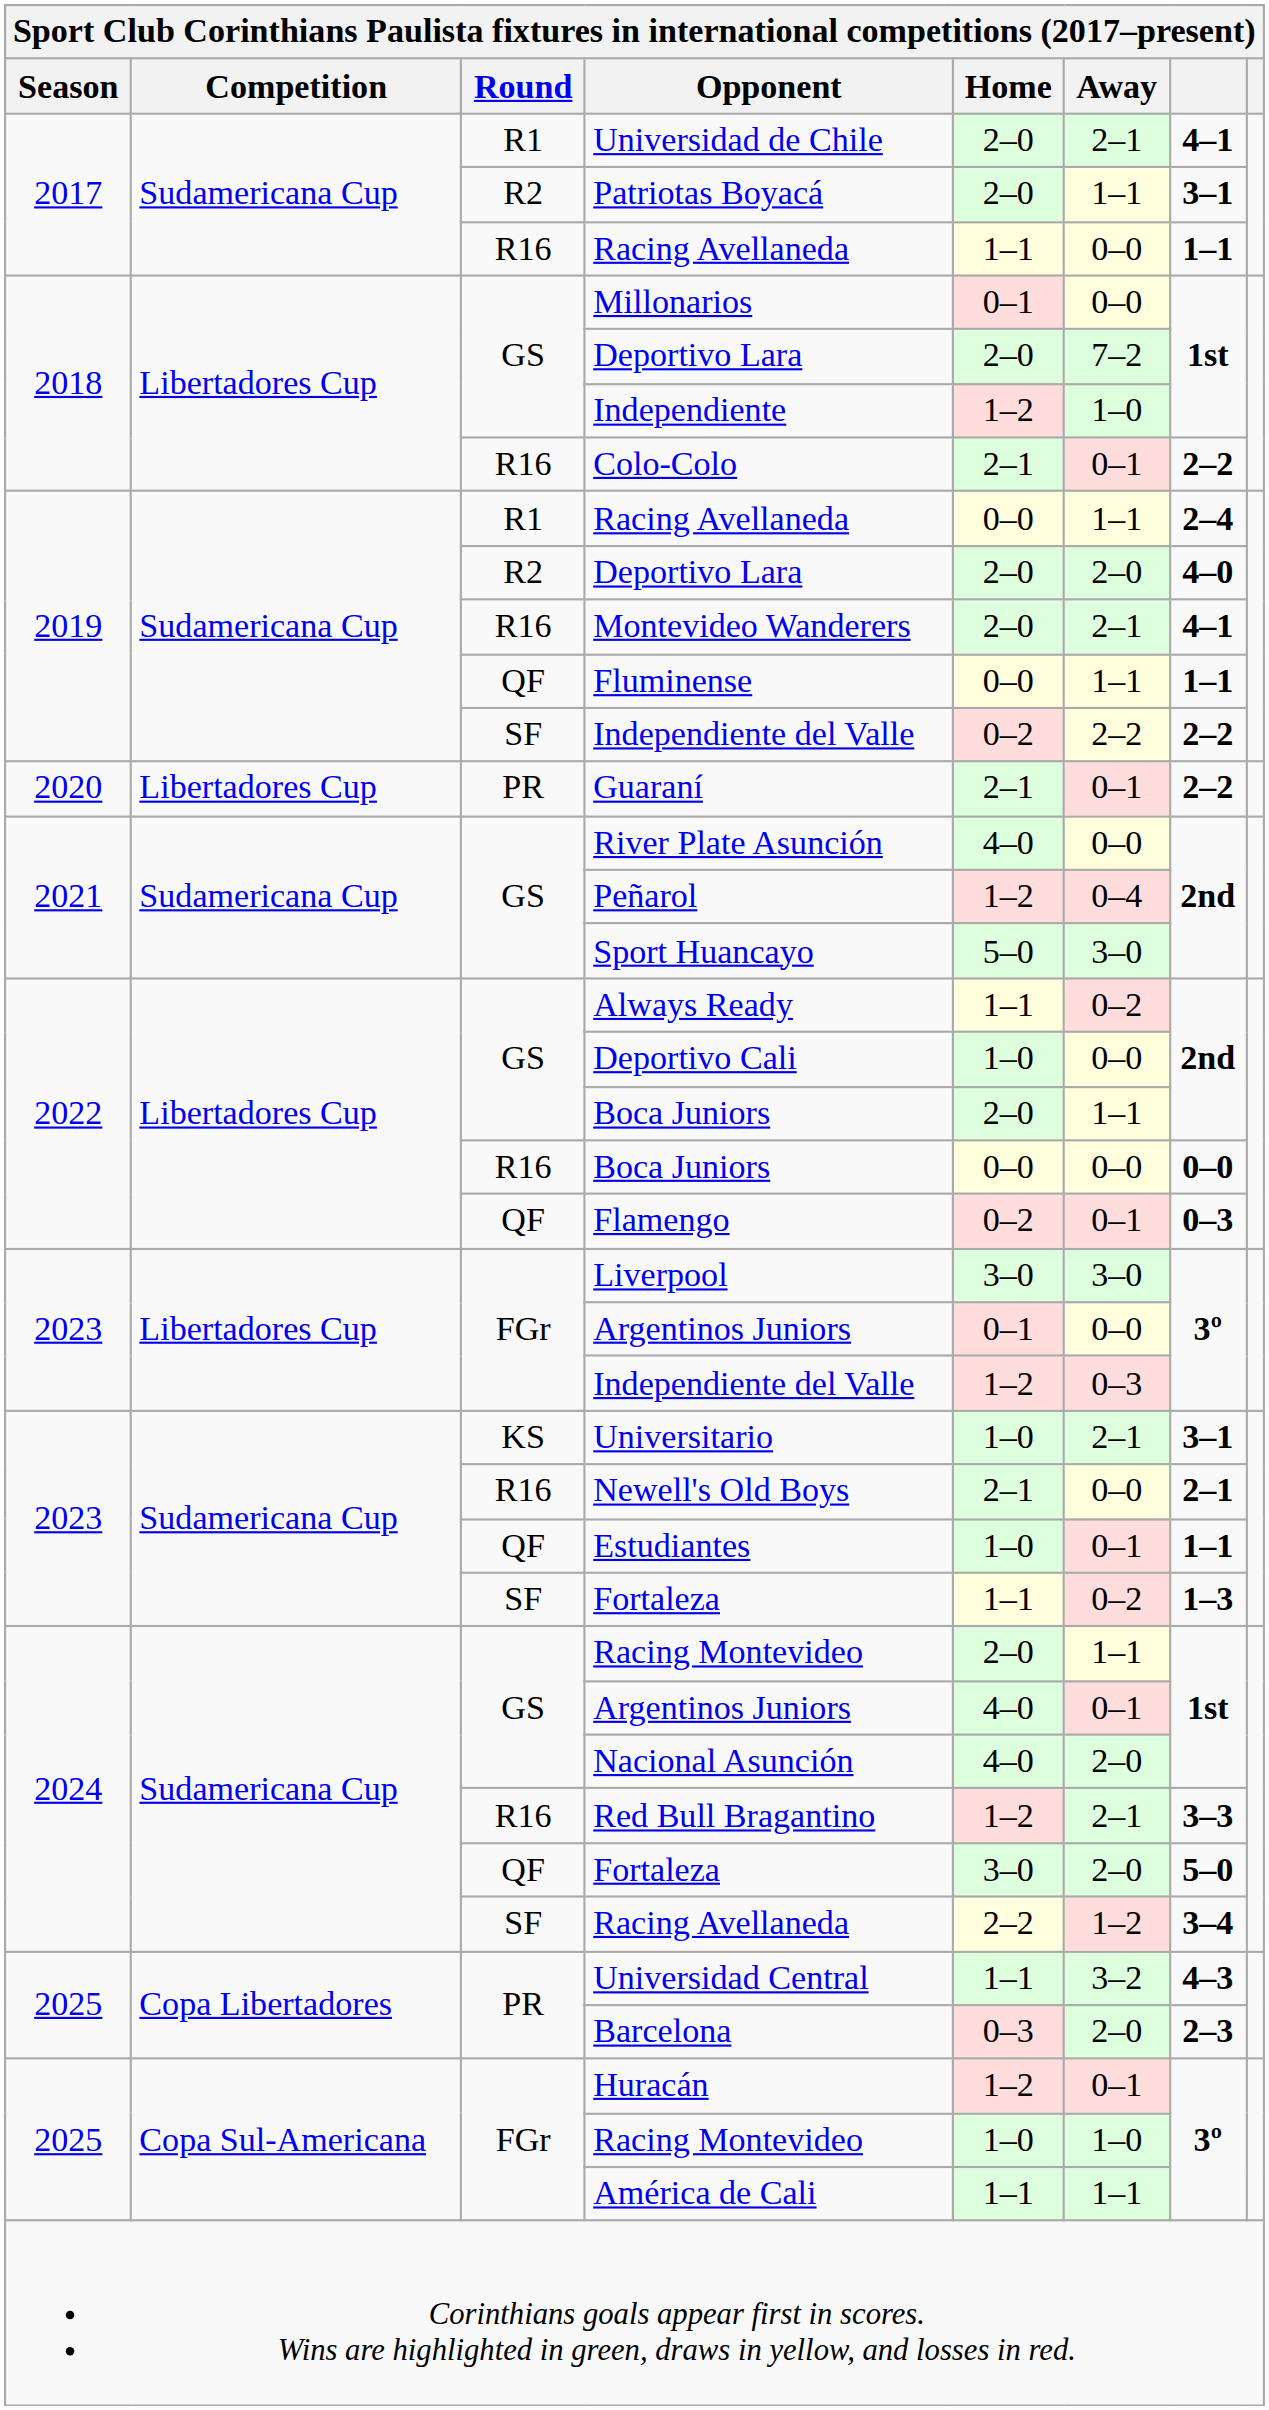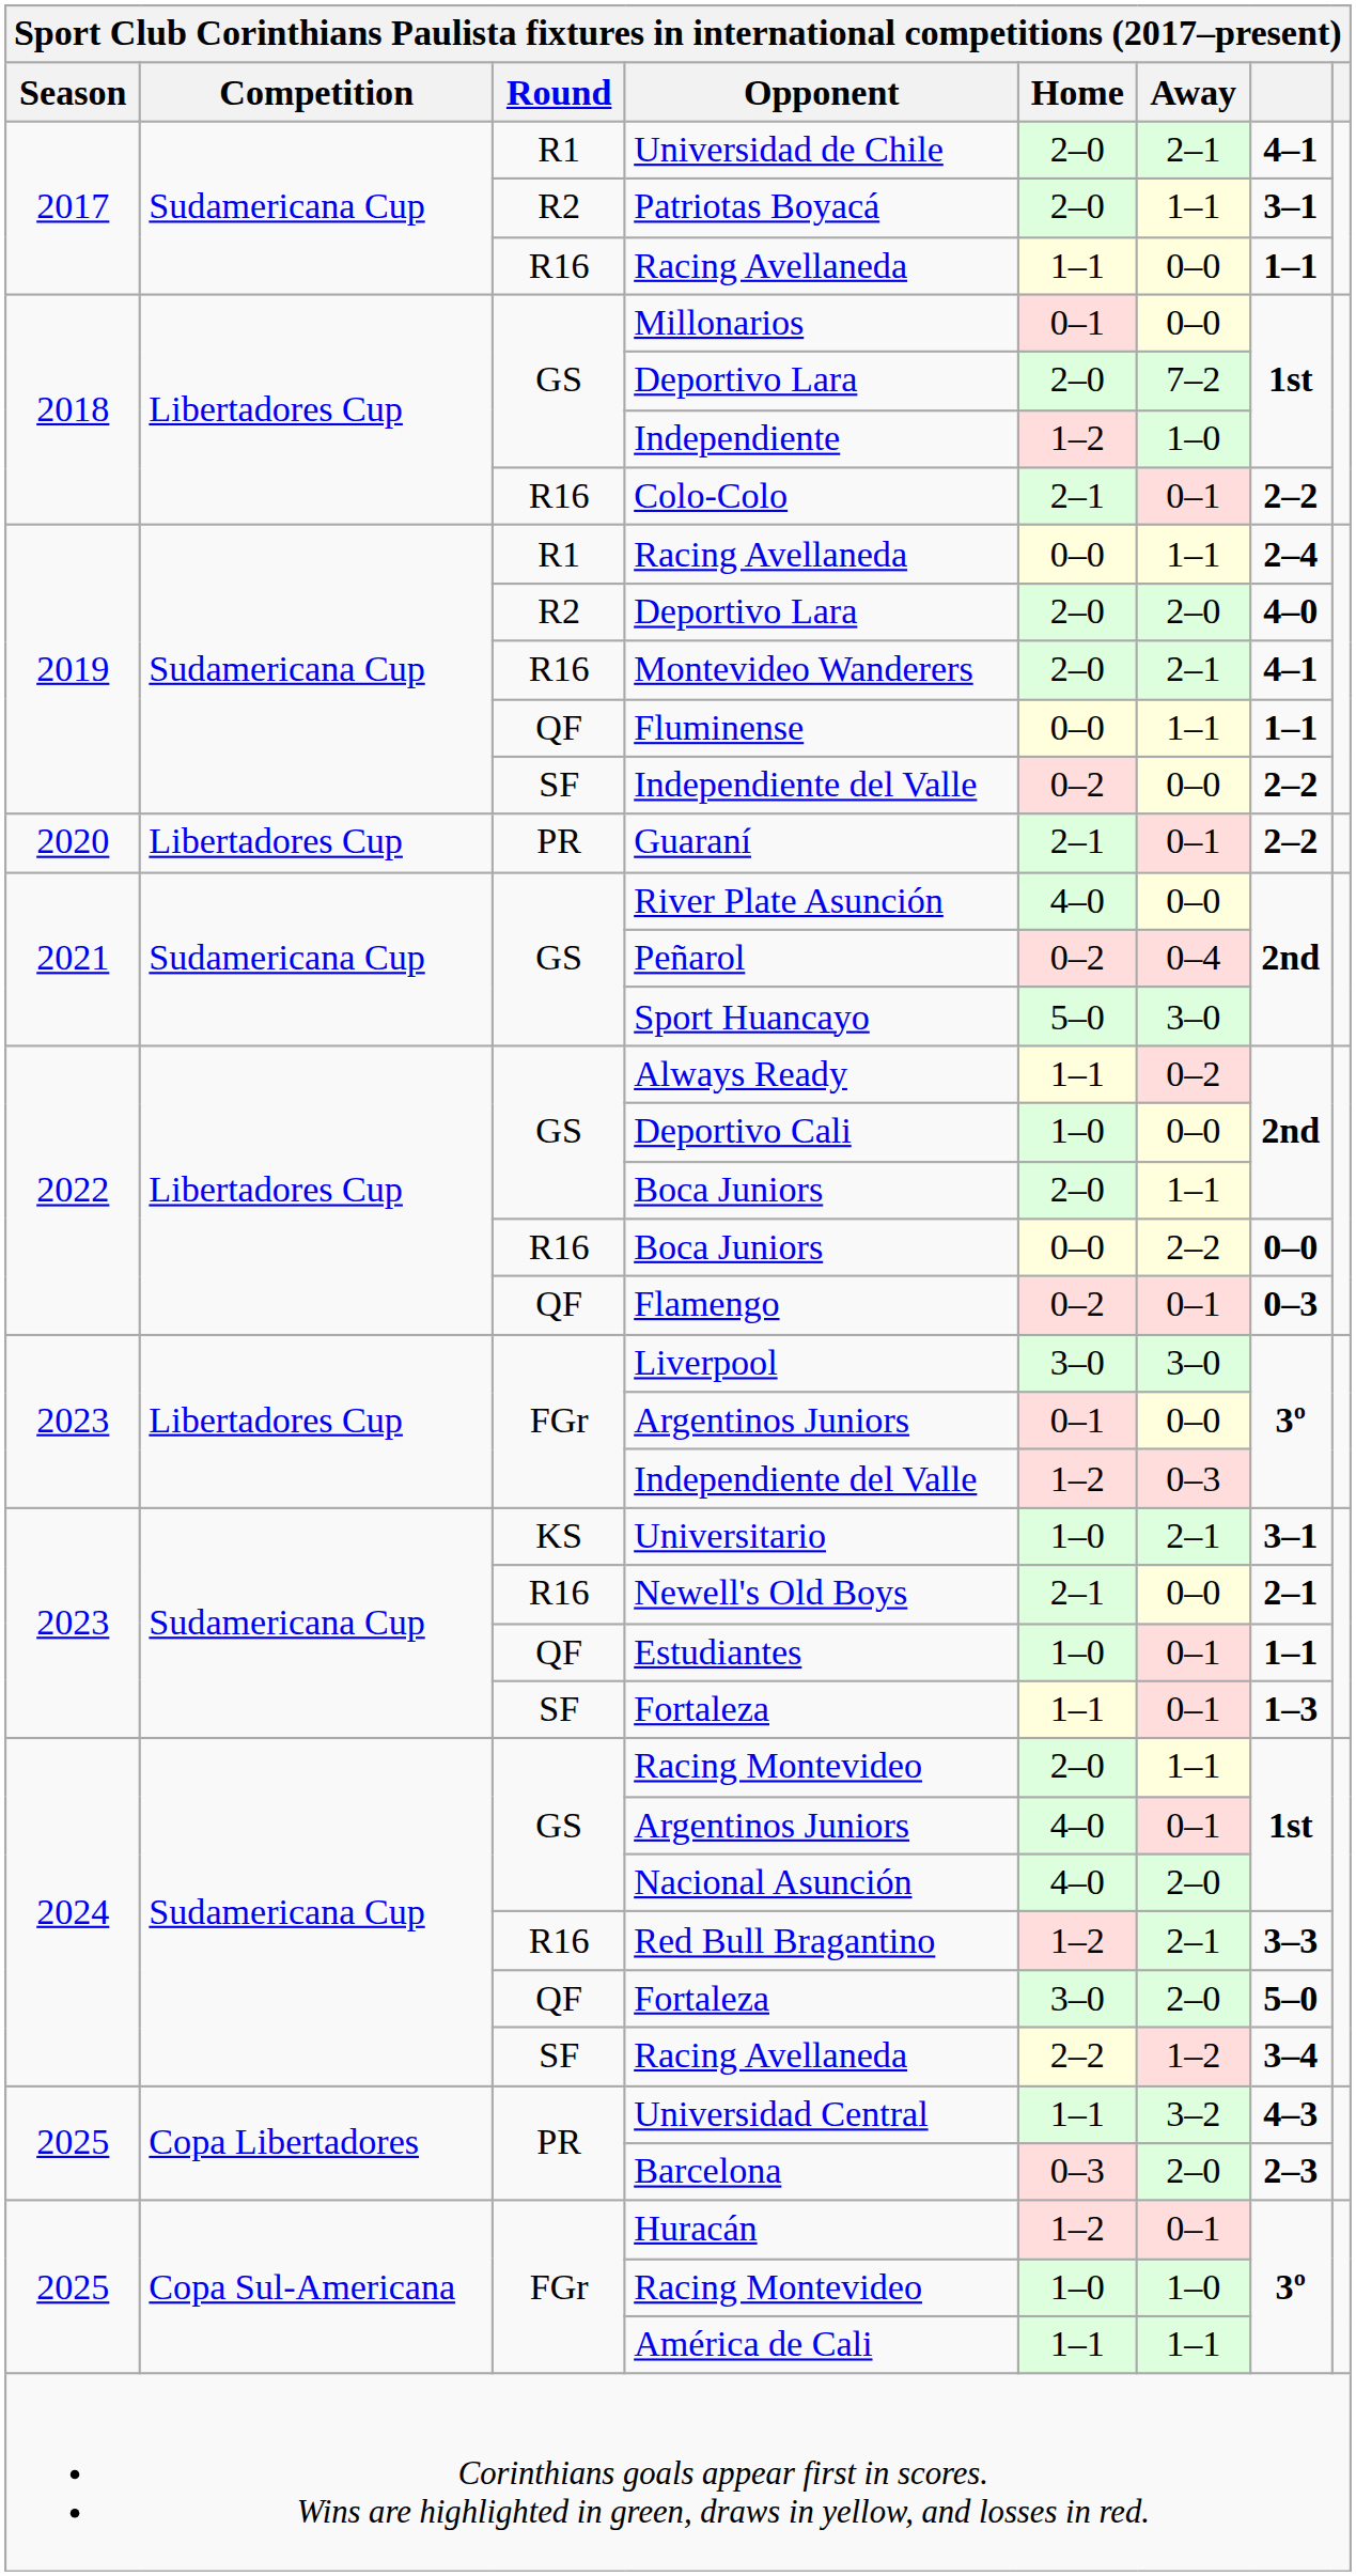 <table class="wikitable collapsible collapsed" style="text-align: center;">
 <tr>
 <th colspan=8>Sport Club Corinthians Paulista fixtures in international competitions (2017–present)</th>
 </tr>
 <tr>
 <th scope=col>Season</th>
 <th scope=col>Competition</th>
 <th scope=col><a href='#'>Round</a></th>
 <th scope=col>Opponent</th>
 <th scope=col>Home</th>
 <th scope=col>Away</th>
 <th scope=col></th>
 <th scope=col></th>
 </tr>
 <tr>
 <td rowspan=3><a href='#'>2017</a></td>
 <td rowspan="3" style="text-align:left;"><a href='#'>Sudamericana Cup</a></td>
 <td>R1</td>
 <td align=left> <a href='#'>Universidad de Chile</a></td>
 <td style="background:#dfd;">2–0</td>
 <td style="background:#dfd;">2–1</td>
 <td><strong>4–1</strong></td>
 <td rowspan=3></td>
 </tr>
 <tr>
 <td>R2</td>
 <td align=left> <a href='#'>Patriotas Boyacá</a></td>
 <td style="background:#dfd;">2–0</td>
 <td style="background:#ffd;">1–1</td>
 <td><strong>3–1</strong></td>
 </tr>
 <tr>
 <td>R16</td>
 <td align=left> <a href='#'>Racing Avellaneda</a></td>
 <td style="background:#ffd;">1–1</td>
 <td style="background:#ffd;">0–0</td>
 <td><strong>1–1</strong></td>
 </tr>
 <tr>
 <td rowspan=4><a href='#'>2018</a></td>
 <td rowspan="4" style="text-align:left;"><a href='#'>Libertadores Cup</a></td>
 <td rowspan=3>GS</td>
 <td align=left> <a href='#'>Millonarios</a></td>
 <td style="background:#fdd;">0–1</td>
 <td style="background:#ffd;">0–0</td>
 <td rowspan=3><strong>1st</strong></td>
 <td rowspan=4></td>
 </tr>
 <tr>
 <td align=left> <a href='#'>Deportivo Lara</a></td>
 <td style="background:#dfd;">2–0</td>
 <td style="background:#dfd;">7–2</td>
 </tr>
 <tr>
 <td align=left> <a href='#'>Independiente</a></td>
 <td style="background:#fdd;">1–2</td>
 <td style="background:#dfd;">1–0</td>
 </tr>
 <tr>
 <td>R16</td>
 <td align=left> <a href='#'>Colo-Colo</a></td>
 <td style="background:#dfd;">2–1</td>
 <td style="background:#fdd;">0–1</td>
 <td><strong>2–2</strong></td>
 </tr>
 <tr>
 <td rowspan=5><a href='#'>2019</a></td>
 <td rowspan="5" style="text-align:left;"><a href='#'>Sudamericana Cup</a></td>
 <td>R1</td>
 <td align=left> <a href='#'>Racing Avellaneda</a></td>
 <td style="background:#ffd;">0–0</td>
 <td style="background:#ffd;">1–1</td>
 <td><strong>2–4</strong></td>
 <td rowspan=5></td>
 </tr>
 <tr>
 <td>R2</td>
 <td align=left> <a href='#'>Deportivo Lara</a></td>
 <td style="background:#dfd;">2–0</td>
 <td style="background:#dfd;">2–0</td>
 <td><strong>4–0</strong></td>
 </tr>
 <tr>
 <td>R16</td>
 <td align=left> <a href='#'>Montevideo Wanderers</a></td>
 <td style="background:#dfd;">2–0</td>
 <td style="background:#dfd;">2–1</td>
 <td><strong>4–1</strong></td>
 </tr>
 <tr>
 <td>QF</td>
 <td align=left> <a href='#'>Fluminense</a></td>
 <td style="background:#ffd;">0–0</td>
 <td style="background:#ffd;">1–1</td>
 <td><strong>1–1</strong></td>
 </tr>
 <tr>
 <td>SF</td>
 <td align=left> <a href='#'>Independiente del Valle</a></td>
 <td style="background:#fdd;">0–2</td>
-<td style="background:#ffd;">2–2</td>
+<td style="background:#ffd;">0–0</td>
 <td><strong>2–2</strong> </td>
 </tr>
 <tr>
 <td rowspan=1><a href='#'>2020</a></td>
 <td rowspan="1" style="text-align:left;"><a href='#'>Libertadores Cup</a></td>
 <td>PR</td>
 <td align=left> <a href='#'>Guaraní</a></td>
 <td style="background:#dfd;">2–1</td>
 <td style="background:#fdd;">0–1</td>
 <td><strong>2–2</strong></td>
 <td rowspan=1></td>
 </tr>
 <tr>
 <td rowspan=3><a href='#'>2021</a></td>
 <td rowspan="3" style="text-align:left;"><a href='#'>Sudamericana Cup</a></td>
 <td rowspan=3>GS</td>
 <td align=left> <a href='#'>River Plate Asunción</a></td>
 <td style="background:#dfd;">4–0</td>
 <td style="background:#ffd;">0–0</td>
 <td rowspan=3><strong>2nd</strong></td>
 <td rowspan=3></td>
 </tr>
 <tr>
 <td align=left> <a href='#'>Peñarol</a></td>
-<td style="background:#fdd;">1–2</td>
+<td style="background:#fdd;">0–2</td>
 <td style="background:#fdd;">0–4</td>
 </tr>
 <tr>
 <td align=left> <a href='#'>Sport Huancayo</a></td>
 <td style="background:#dfd;">5–0</td>
 <td style="background:#dfd;">3–0</td>
 </tr>
 <tr>
 <td rowspan=5><a href='#'>2022</a></td>
 <td rowspan="5" style="text-align:left;"><a href='#'>Libertadores Cup</a></td>
 <td rowspan=3>GS</td>
 <td align=left> <a href='#'>Always Ready</a></td>
 <td style="background:#ffd;">1–1</td>
 <td style="background:#fdd;">0–2</td>
 <td rowspan=3><strong>2nd</strong></td>
 <td rowspan=5></td>
 </tr>
 <tr>
 <td align=left> <a href='#'>Deportivo Cali</a></td>
 <td style="background:#dfd;">1–0</td>
 <td style="background:#ffd;">0–0</td>
 </tr>
 <tr>
 <td align=left> <a href='#'>Boca Juniors</a></td>
 <td style="background:#dfd;">2–0</td>
 <td style="background:#ffd;">1–1</td>
 </tr>
 <tr>
 <td>R16</td>
 <td align=left> <a href='#'>Boca Juniors</a></td>
 <td style="background:#ffd;">0–0</td>
-<td style="background:#ffd;">0–0</td>
+<td style="background:#ffd;">2–2</td>
 <td><strong>0–0</strong> </td>
 </tr>
 <tr>
 <td>QF</td>
 <td align=left> <a href='#'>Flamengo</a></td>
 <td style="background:#fdd;">0–2</td>
 <td style="background:#fdd;">0–1</td>
 <td><strong>0–3</strong></td>
 </tr>
 <tr>
 <td rowspan=3><a href='#'>2023</a></td>
 <td rowspan="3" style="text-align:left;"><a href='#'>Libertadores Cup</a></td>
 <td rowspan=3>FGr</td>
 <td align=left> <a href='#'>Liverpool</a></td>
 <td style="background:#dfd;">3–0</td>
 <td style="background:#dfd;">3–0</td>
 <td rowspan=3><strong>3º</strong></td>
 <td rowspan=3></td>
 </tr>
 <tr>
 <td align=left> <a href='#'>Argentinos Juniors</a></td>
 <td style="background:#fdd;">0–1</td>
 <td style="background:#ffd;">0–0</td>
 </tr>
 <tr>
 <td align=left> <a href='#'>Independiente del Valle</a></td>
 <td style="background:#fdd;">1–2</td>
 <td style="background:#fdd;">0–3</td>
 </tr>
 <tr>
 <td rowspan=4><a href='#'>2023</a></td>
 <td rowspan="4" style="text-align:left;"><a href='#'>Sudamericana Cup</a></td>
 <td>KS</td>
 <td align=left> <a href='#'>Universitario</a></td>
 <td style="background:#dfd;">1–0</td>
 <td style="background:#dfd;">2–1</td>
 <td><strong>3–1</strong></td>
 <td rowspan=4></td>
 </tr>
 <tr>
 <td>R16</td>
 <td align=left> <a href='#'>Newell's Old Boys</a></td>
 <td style="background:#dfd;">2–1</td>
 <td style="background:#ffd;">0–0</td>
 <td><strong>2–1</strong></td>
 </tr>
 <tr>
 <td>QF</td>
 <td align=left> <a href='#'>Estudiantes</a></td>
 <td style="background:#dfd;">1–0</td>
 <td style="background:#fdd;">0–1</td>
 <td><strong>1–1</strong> </td>
 </tr>
 <tr>
 <td>SF</td>
 <td align=left> <a href='#'>Fortaleza</a></td>
 <td style="background:#ffd;">1–1</td>
-<td style="background:#fdd;">0–2</td>
+<td style="background:#fdd;">0–1</td>
 <td><strong>1–3</strong></td>
 </tr>
 <tr>
 <td rowspan=6><a href='#'>2024</a></td>
 <td rowspan="6" style="text-align:left;"><a href='#'>Sudamericana Cup</a></td>
 <td rowspan=3>GS</td>
 <td align=left> <a href='#'>Racing Montevideo</a></td>
 <td style="background:#dfd;">2–0</td>
 <td style="background:#ffd;">1–1</td>
 <td rowspan=3><strong>1st</strong></td>
 <td rowspan=6></td>
 </tr>
 <tr>
 <td align=left> <a href='#'>Argentinos Juniors</a></td>
 <td style="background:#dfd;">4–0</td>
 <td style="background:#fdd;">0–1</td>
 </tr>
 <tr>
 <td align=left> <a href='#'>Nacional Asunción</a></td>
 <td style="background:#dfd;">4–0</td>
 <td style="background:#dfd;">2–0</td>
 </tr>
 <tr>
 <td>R16</td>
 <td align=left> <a href='#'>Red Bull Bragantino</a></td>
 <td style="background:#fdd;">1–2</td>
 <td style="background:#dfd;">2–1</td>
 <td><strong>3–3</strong> </td>
 </tr>
 <tr>
 <td>QF</td>
 <td align=left> <a href='#'>Fortaleza</a></td>
 <td style="background:#dfd;">3–0</td>
 <td style="background:#dfd;">2–0</td>
 <td><strong>5–0</strong></td>
 </tr>
 <tr>
 <td>SF</td>
 <td align=left> <a href='#'>Racing Avellaneda</a></td>
 <td style="background:#ffd;">2–2</td>
 <td style="background:#fdd;">1–2</td>
 <td><strong>3–4</strong></td>
 </tr>
 <tr>
 <td rowspan="2"><a href='#'>2025</a></td>
 <td rowspan="2" style="text-align:left;"><a href='#'>Copa Libertadores</a></td>
 <td rowspan="2">PR</td>
 <td align=left> <a href='#'>Universidad Central</a></td>
 <td style="background:#dfd;">1–1</td>
 <td style="background:#dfd;">3–2</td>
 <td><strong>4–3</strong></td>
 <td rowspan="2"></td>
 </tr>
 <tr>
 <td align="left"> <a href='#'>Barcelona</a></td>
 <td style="background:#fdd;">0–3</td>
 <td style="background:#dfd;">2–0</td>
 <td><strong>2–3</strong></td>
 </tr>
 <tr>
 <td rowspan="3"><a href='#'>2025</a></td>
 <td rowspan="3" style="text-align:left;"><a href='#'>Copa Sul-Americana</a></td>
 <td rowspan="3">FGr</td>
 <td align="left"> <a href='#'>Huracán</a></td>
 <td style="background:#fdd;">1–2</td>
 <td style="background:#fdd;">0–1</td>
 <td rowspan="3"><strong>3º</strong></td>
 <td rowspan="3"></td>
 </tr>
 <tr>
 <td align="left"> <a href='#'>Racing Montevideo</a></td>
 <td style="background:#dfd;">1–0</td>
 <td style="background:#dfd;">1–0</td>
 </tr>
 <tr>
 <td align="left"> <a href='#'>América de Cali</a></td>
 <td style="background:#dfd;">1–1</td>
 <td style="background:#dfd;">1–1</td>
 </tr>
 <tr>
 <td colspan=8 style="font-style:italic; font-size:90%"><br><ul><li>Corinthians goals appear first in scores.</li><li>Wins are highlighted in green, draws in yellow, and losses in red.</li></ul></td>
 </tr>
 </table>
